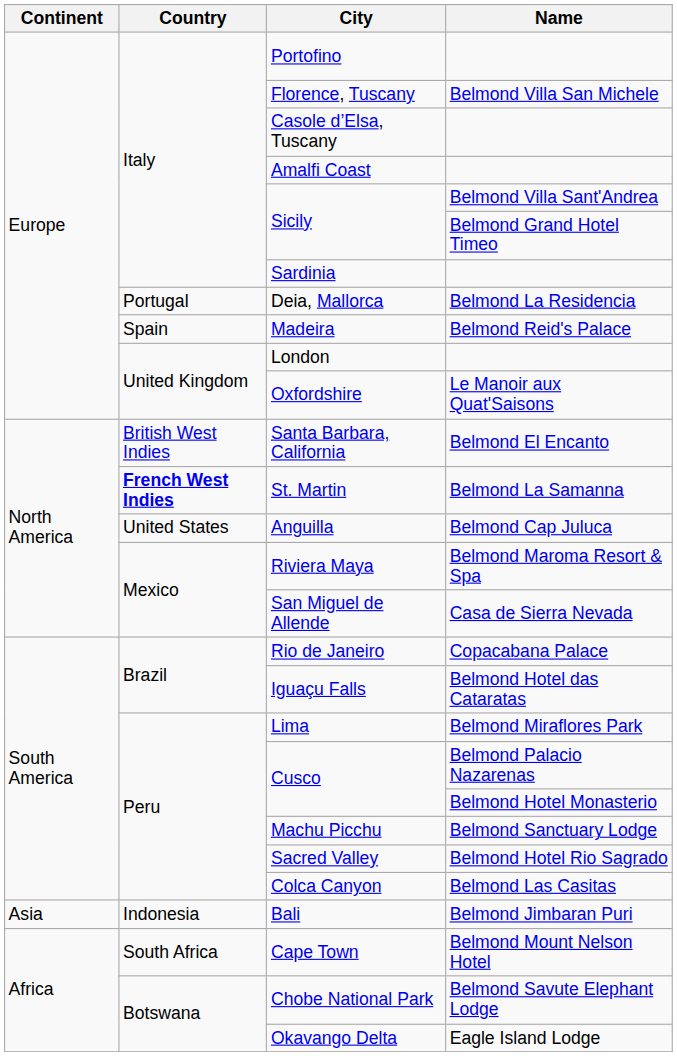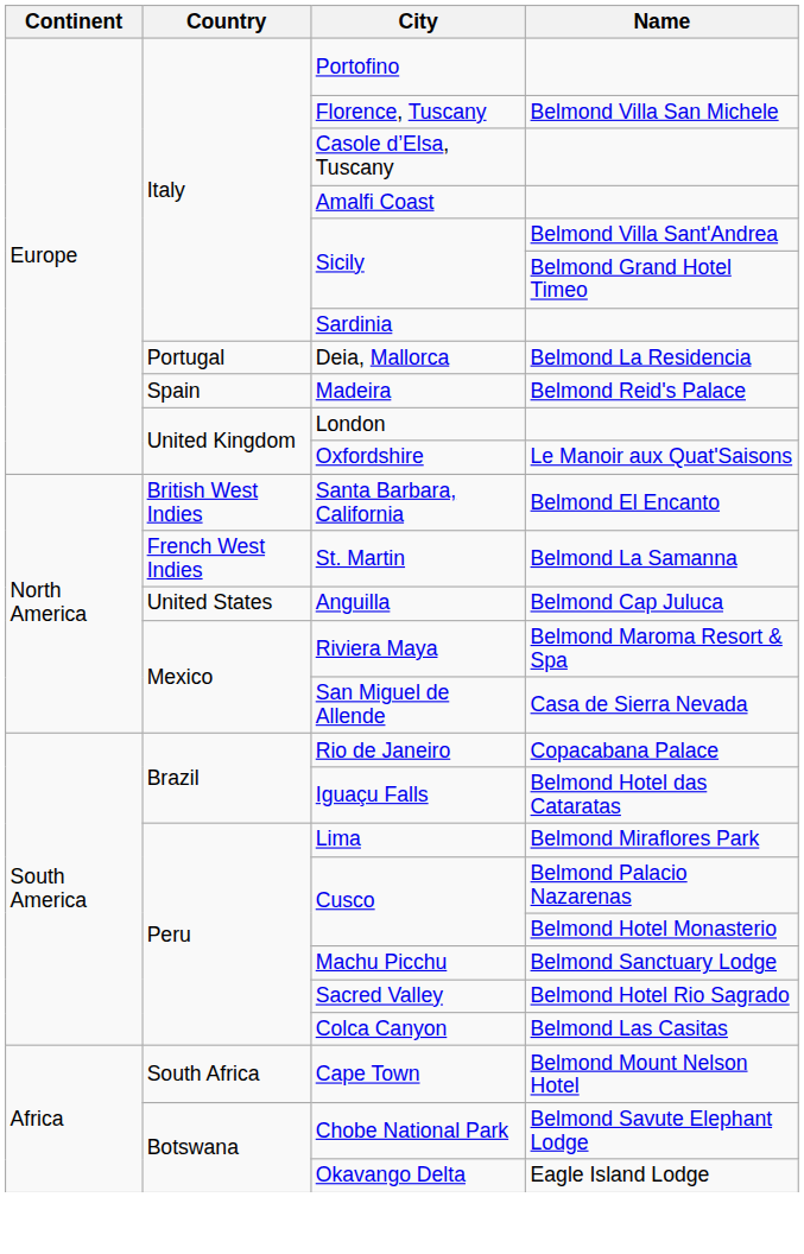 <table class="wikitable">
 <tr>
 <th>Continent</th>
 <th>Country</th>
 <th>City</th>
 <th>Name</th>
 </tr>
 <tr>
 <td rowspan="11">Europe</td>
 <td rowspan="7">Italy</td>
 <td><a href='#'>Portofino</a></td>
 <td><br><br></td>
 </tr>
 <tr>
 <td><a href='#'>Florence</a>, <a href='#'>Tuscany</a></td>
 <td><a href='#'>Belmond Villa San Michele</a></td>
 </tr>
 <tr>
 <td><a href='#'>Casole d’Elsa</a>, Tuscany</td>
 <td></td>
 </tr>
 <tr>
 <td><a href='#'>Amalfi Coast</a></td>
 <td></td>
 </tr>
 <tr>
 <td rowspan="2"><a href='#'>Sicily</a></td>
 <td><a href='#'>Belmond Villa Sant'Andrea</a></td>
 </tr>
 <tr>
 <td><a href='#'>Belmond Grand Hotel Timeo</a></td>
 </tr>
 <tr>
 <td><a href='#'>Sardinia</a></td>
 <td></td>
 </tr>
 <tr>
 <td>Portugal</td>
 <td>Deia, <a href='#'>Mallorca</a></td>
 <td><a href='#'>Belmond La Residencia</a></td>
 </tr>
 <tr>
 <td>Spain</td>
 <td><a href='#'>Madeira</a></td>
 <td><a href='#'>Belmond Reid's Palace</a></td>
 </tr>
 <tr>
 <td rowspan="2">United Kingdom</td>
 <td>London</td>
 <td></td>
 </tr>
 <tr>
 <td><a href='#'>Oxfordshire</a></td>
 <td><a href='#'>Le Manoir aux Quat'Saisons</a></td>
 </tr>
 <tr>
 <td rowspan="5">North America</td>
 <td><a href='#'>British West Indies</a></td>
 <td><a href='#'>Santa Barbara, California</a></td>
 <td><a href='#'>Belmond El Encanto</a></td>
 </tr>
 <tr>
-<td><strong><a href='#'>French West Indies</a></strong></td>
+<td><a href='#'>French West Indies</a></td>
 <td><a href='#'>St. Martin</a></td>
 <td><a href='#'>Belmond La Samanna</a></td>
 </tr>
 <tr>
 <td rowspan="1">United States</td>
 <td><a href='#'>Anguilla</a></td>
 <td><a href='#'>Belmond Cap Juluca</a></td>
 </tr>
 <tr>
 <td rowspan="2">Mexico</td>
 <td><a href='#'>Riviera Maya</a></td>
 <td><a href='#'>Belmond Maroma Resort & Spa</a></td>
 </tr>
 <tr>
 <td><a href='#'>San Miguel de Allende</a></td>
 <td><a href='#'>Casa de Sierra Nevada</a></td>
 </tr>
 <tr>
 <td rowspan="8">South America</td>
 <td rowspan="2">Brazil</td>
 <td><a href='#'>Rio de Janeiro</a></td>
 <td><a href='#'>Copacabana Palace</a></td>
 </tr>
 <tr>
 <td><a href='#'>Iguaçu Falls</a></td>
 <td><a href='#'>Belmond Hotel das Cataratas</a></td>
 </tr>
 <tr>
 <td rowspan="6">Peru</td>
 <td><a href='#'>Lima</a></td>
 <td><a href='#'>Belmond Miraflores Park</a></td>
 </tr>
 <tr>
 <td rowspan="2"><a href='#'>Cusco</a></td>
 <td><a href='#'>Belmond Palacio Nazarenas</a></td>
 </tr>
 <tr>
 <td><a href='#'>Belmond Hotel Monasterio</a></td>
 </tr>
 <tr>
 <td><a href='#'>Machu Picchu</a></td>
 <td><a href='#'>Belmond Sanctuary Lodge</a></td>
 </tr>
 <tr>
 <td><a href='#'>Sacred Valley</a></td>
 <td><a href='#'>Belmond Hotel Rio Sagrado</a></td>
 </tr>
 <tr>
 <td><a href='#'>Colca Canyon</a></td>
 <td><a href='#'>Belmond Las Casitas</a></td>
 </tr>
 <tr>
-<td>Asia</td>
-<td>Indonesia</td>
-<td><a href='#'>Bali</a></td>
-<td><a href='#'>Belmond Jimbaran Puri</a></td>
-</tr>
-<tr>
 <td rowspan="3">Africa</td>
 <td>South Africa</td>
 <td><a href='#'>Cape Town</a></td>
 <td><a href='#'>Belmond Mount Nelson Hotel</a></td>
 </tr>
 <tr>
 <td rowspan="2">Botswana</td>
 <td><a href='#'>Chobe National Park</a></td>
 <td><a href='#'>Belmond Savute Elephant Lodge</a></td>
 </tr>
 <tr>
 <td><a href='#'>Okavango Delta</a></td>
 <td>Eagle Island Lodge</td>
 </tr>
 </table>
